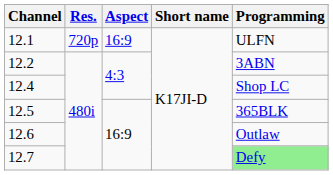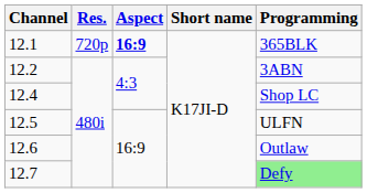 <table class="wikitable">
 <tr>
 <th scope = "col">Channel</th>
 <th scope = "col"><a href='#'>Res.</a></th>
 <th scope = "col"><a href='#'>Aspect</a></th>
 <th scope = "col">Short name</th>
 <th scope = "col">Programming</th>
 </tr>
 <tr>
 <td>12.1</td>
 <td><a href='#'>720p</a></td>
-<td><a href='#'>16:9</a></td>
+<td><strong><a href='#'>16:9</a></strong></td>
 <td rowspan=6>K17JI-D</td>
-<td>ULFN</td>
+<td><a href='#'>365BLK</a></td>
 </tr>
 <tr>
 <td>12.2</td>
 <td rowspan="5"><a href='#'>480i</a></td>
 <td rowspan="2"><a href='#'>4:3</a></td>
 <td><a href='#'>3ABN</a></td>
 </tr>
 <tr>
 <td>12.4</td>
 <td><a href='#'>Shop LC</a></td>
 </tr>
 <tr>
 <td>12.5</td>
 <td rowspan="3">16:9</td>
-<td><a href='#'>365BLK</a></td>
+<td>ULFN</td>
 </tr>
 <tr>
 <td>12.6</td>
 <td><a href='#'>Outlaw</a></td>
 </tr>
 <tr>
 <td>12.7</td>
 <td style="background: lightgreen;"><a href='#'>Defy</a></td>
 </tr>
 </table>
